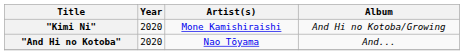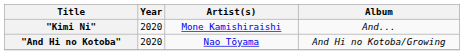 <table class="wikitable plainrowheaders" style="text-align:center;">
 <tr>
 <th scope="col" style="width:14em;">Title</th>
 <th scope="col" style="width:1em;">Year</th>
 <th scope="col" style="width:14em;">Artist(s)</th>
 <th scope="col" style="width:17em;">Album</th>
 </tr>
 <tr>
 <th scope="row">"Kimi Ni"</th>
 <td>2020</td>
 <td><a href='#'>Mone Kamishiraishi</a></td>
-<td><em>And Hi no Kotoba/Growing</em></td>
+<td><em>And...</em></td>
 </tr>
 <tr>
 <th scope="row">"And Hi no Kotoba"</th>
 <td>2020</td>
 <td><a href='#'>Nao Tōyama</a></td>
-<td><em>And...</em></td>
+<td><em>And Hi no Kotoba/Growing</em></td>
 </tr>
 <tr>
 </tr>
 </table>
